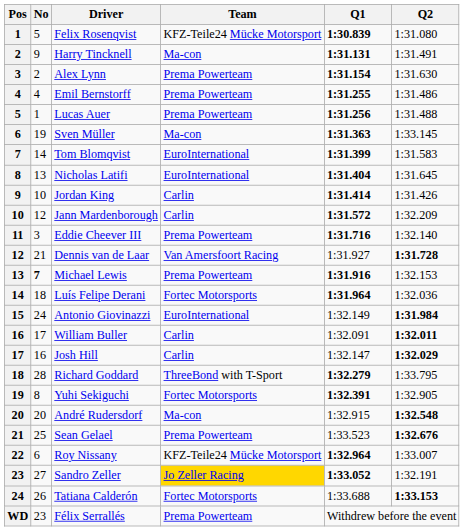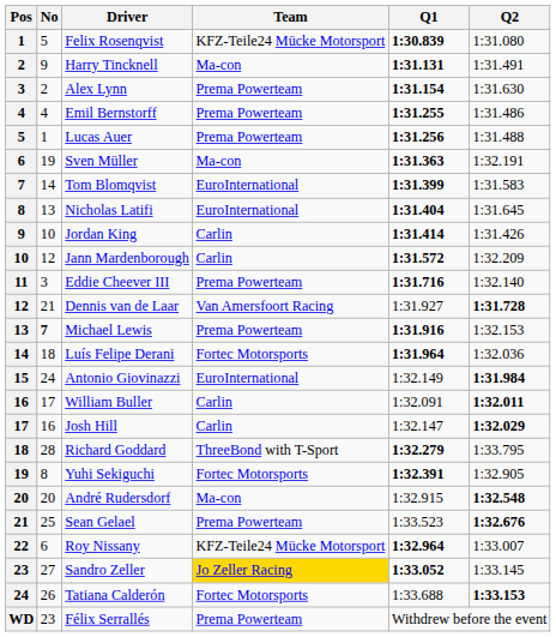 <table class="wikitable sortable" style="font-size: 95%;">
 <tr>
 <th>Pos</th>
 <th>No</th>
 <th>Driver</th>
 <th>Team</th>
 <th>Q1</th>
 <th>Q2</th>
 </tr>
 <tr>
 <th>1</th>
 <td>5</td>
 <td> <a href='#'>Felix Rosenqvist</a></td>
 <td>KFZ-Teile24 <a href='#'>Mücke Motorsport</a></td>
 <td><strong>1:30.839</strong></td>
 <td>1:31.080</td>
 </tr>
 <tr>
 <th>2</th>
 <td>9</td>
 <td> <a href='#'>Harry Tincknell</a></td>
 <td><a href='#'>Ma-con</a></td>
 <td><strong>1:31.131</strong></td>
 <td>1:31.491</td>
 </tr>
 <tr>
 <th>3</th>
 <td>2</td>
 <td> <a href='#'>Alex Lynn</a></td>
 <td><a href='#'>Prema Powerteam</a></td>
 <td><strong>1:31.154</strong></td>
 <td>1:31.630</td>
 </tr>
 <tr>
 <th>4</th>
 <td>4</td>
 <td> <a href='#'>Emil Bernstorff</a></td>
 <td><a href='#'>Prema Powerteam</a></td>
 <td><strong>1:31.255</strong></td>
 <td>1:31.486</td>
 </tr>
 <tr>
 <th>5</th>
 <td>1</td>
 <td> <a href='#'>Lucas Auer</a></td>
 <td><a href='#'>Prema Powerteam</a></td>
 <td><strong>1:31.256</strong></td>
 <td>1:31.488</td>
 </tr>
 <tr>
 <th>6</th>
 <td>19</td>
 <td> <a href='#'>Sven Müller</a></td>
 <td><a href='#'>Ma-con</a></td>
 <td><strong>1:31.363</strong></td>
-<td>1:33.145</td>
+<td>1:32.191</td>
 </tr>
 <tr>
 <th>7</th>
 <td>14</td>
 <td> <a href='#'>Tom Blomqvist</a></td>
 <td><a href='#'>EuroInternational</a></td>
 <td><strong>1:31.399</strong></td>
 <td>1:31.583</td>
 </tr>
 <tr>
 <th>8</th>
 <td>13</td>
 <td> <a href='#'>Nicholas Latifi</a></td>
 <td><a href='#'>EuroInternational</a></td>
 <td><strong>1:31.404</strong></td>
 <td>1:31.645</td>
 </tr>
 <tr>
 <th>9</th>
 <td>10</td>
 <td> <a href='#'>Jordan King</a></td>
 <td><a href='#'>Carlin</a></td>
 <td><strong>1:31.414</strong></td>
 <td>1:31.426</td>
 </tr>
 <tr>
 <th>10</th>
 <td>12</td>
 <td> <a href='#'>Jann Mardenborough</a></td>
 <td><a href='#'>Carlin</a></td>
 <td><strong>1:31.572</strong></td>
 <td>1:32.209</td>
 </tr>
 <tr>
 <th>11</th>
 <td>3</td>
 <td> <a href='#'>Eddie Cheever III</a></td>
 <td><a href='#'>Prema Powerteam</a></td>
 <td><strong>1:31.716</strong></td>
 <td>1:32.140</td>
 </tr>
 <tr>
 <th>12</th>
 <td>21</td>
 <td> <a href='#'>Dennis van de Laar</a></td>
 <td><a href='#'>Van Amersfoort Racing</a></td>
 <td>1:31.927</td>
 <td><strong>1:31.728</strong></td>
 </tr>
 <tr>
 <th>13</th>
 <td><strong>7</strong></td>
 <td> <a href='#'>Michael Lewis</a></td>
 <td><a href='#'>Prema Powerteam</a></td>
 <td><strong>1:31.916</strong></td>
 <td>1:32.153</td>
 </tr>
 <tr>
 <th>14</th>
 <td>18</td>
 <td> <a href='#'>Luís Felipe Derani</a></td>
 <td><a href='#'>Fortec Motorsports</a></td>
 <td><strong>1:31.964</strong></td>
 <td>1:32.036</td>
 </tr>
 <tr>
 <th>15</th>
 <td>24</td>
 <td> <a href='#'>Antonio Giovinazzi</a></td>
 <td><a href='#'>EuroInternational</a></td>
 <td>1:32.149</td>
 <td><strong>1:31.984</strong></td>
 </tr>
 <tr>
 <th>16</th>
 <td>17</td>
 <td> <a href='#'>William Buller</a></td>
 <td><a href='#'>Carlin</a></td>
 <td>1:32.091</td>
 <td><strong>1:32.011</strong></td>
 </tr>
 <tr>
 <th>17</th>
 <td>16</td>
 <td> <a href='#'>Josh Hill</a></td>
 <td><a href='#'>Carlin</a></td>
 <td>1:32.147</td>
 <td><strong>1:32.029</strong></td>
 </tr>
 <tr>
 <th>18</th>
 <td>28</td>
 <td> <a href='#'>Richard Goddard</a></td>
 <td><a href='#'>ThreeBond</a> with T-Sport</td>
 <td><strong>1:32.279</strong></td>
 <td>1:33.795</td>
 </tr>
 <tr>
 <th>19</th>
 <td>8</td>
 <td> <a href='#'>Yuhi Sekiguchi</a></td>
 <td><a href='#'>Fortec Motorsports</a></td>
 <td><strong>1:32.391</strong></td>
 <td>1:32.905</td>
 </tr>
 <tr>
 <th>20</th>
 <td>20</td>
 <td> <a href='#'>André Rudersdorf</a></td>
 <td><a href='#'>Ma-con</a></td>
 <td>1:32.915</td>
 <td><strong>1:32.548</strong></td>
 </tr>
 <tr>
 <th>21</th>
 <td>25</td>
 <td> <a href='#'>Sean Gelael</a></td>
 <td><a href='#'>Prema Powerteam</a></td>
 <td>1:33.523</td>
 <td><strong>1:32.676</strong></td>
 </tr>
 <tr>
 <th>22</th>
 <td>6</td>
 <td> <a href='#'>Roy Nissany</a></td>
 <td>KFZ-Teile24 <a href='#'>Mücke Motorsport</a></td>
 <td><strong>1:32.964</strong></td>
 <td>1:33.007</td>
 </tr>
 <tr>
 <th>23</th>
 <td>27</td>
 <td> <a href='#'>Sandro Zeller</a></td>
 <td style="background: gold;"><a href='#'>Jo Zeller Racing</a></td>
 <td><strong>1:33.052</strong></td>
-<td>1:32.191</td>
+<td>1:33.145</td>
 </tr>
 <tr>
 <th>24</th>
 <td>26</td>
 <td> <a href='#'>Tatiana Calderón</a></td>
 <td><a href='#'>Fortec Motorsports</a></td>
 <td>1:33.688</td>
 <td><strong>1:33.153</strong></td>
 </tr>
 <tr>
 <th>WD</th>
 <td>23</td>
 <td> <a href='#'>Félix Serrallés</a></td>
 <td><a href='#'>Prema Powerteam</a></td>
 <td colspan=2>Withdrew before the event</td>
 </tr>
 </table>
